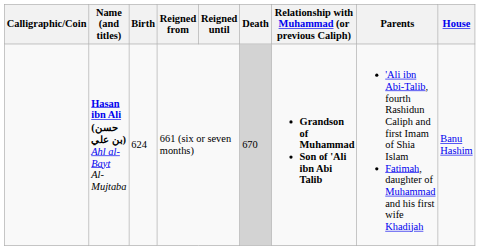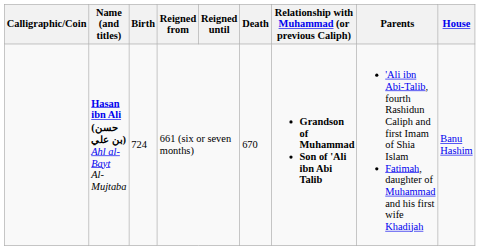 <table class="wikitable">
 <tr>
 <th>Calligraphic/Coin</th>
 <th>Name (and titles)</th>
 <th>Birth</th>
 <th>Reigned from</th>
 <th>Reigned until</th>
 <th>Death</th>
 <th>Relationship with <a href='#'>Muhammad</a> (or previous Caliph)</th>
 <th>Parents</th>
 <th><a href='#'>House</a></th>
 </tr>
 <tr>
 <td><br></td>
 <td><strong><a href='#'>Hasan ibn Ali</a><br>(حسن بن علي)</strong><br><em><a href='#'>Ahl al-Bayt</a></em><br><em>Al-Mujtaba</em></td>
-<td>624</td>
+<td>724</td>
 <td colspan=2>661 (six or seven months)</td>
-<td style="background: lightgrey;">670</td>
+<td>670</td>
 <td><strong><br><ul><li>Grandson of Muhammad</li><li>Son of 'Ali ibn Abi Talib</li></ul></strong></td>
 <td><br><ul><li><a href='#'>'Ali ibn Abi-Talib</a>, fourth Rashidun Caliph and first Imam of Shia Islam</li><li><a href='#'>Fatimah</a>, daughter of <a href='#'>Muhammad</a> and his first wife <a href='#'>Khadijah</a></li></ul></td>
 <td><a href='#'>Banu Hashim</a></td>
 </tr>
 </table>
